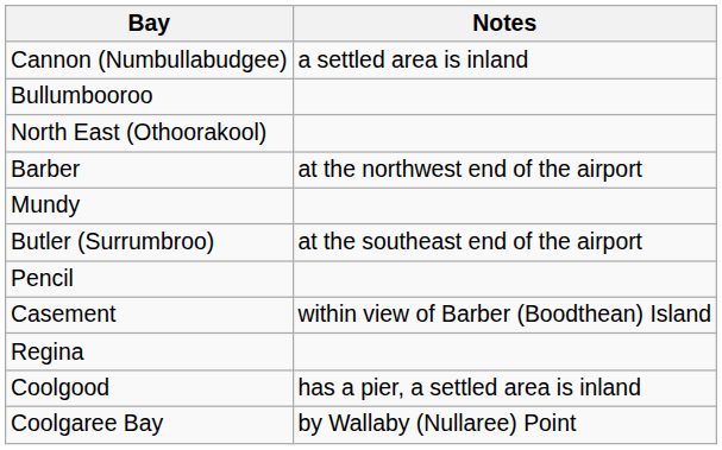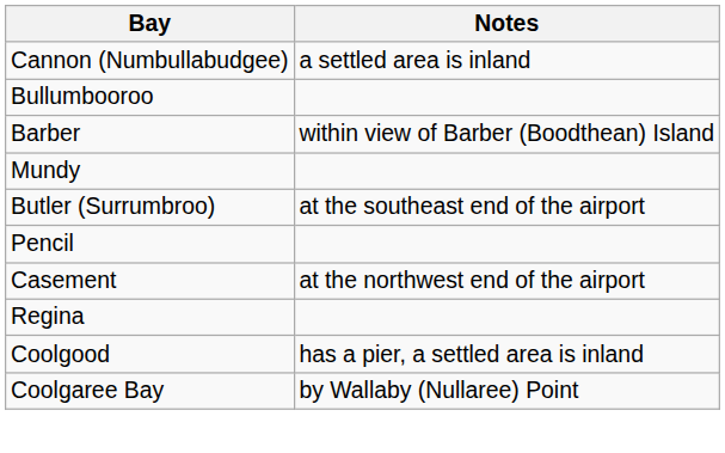 <table class="wikitable">
 <tr>
 <th scope="col">Bay</th>
 <th scope="col">Notes</th>
 </tr>
 <tr>
 <td>Cannon (Numbullabudgee)</td>
 <td>a settled area is inland</td>
 </tr>
 <tr>
 <td>Bullumbooroo</td>
 <td></td>
 </tr>
 <tr>
-<td>North East (Othoorakool)</td>
-<td></td>
-</tr>
-<tr>
 <td>Barber</td>
-<td>at the northwest end of the airport</td>
+<td>within view of Barber (Boodthean) Island</td>
 </tr>
 <tr>
 <td>Mundy</td>
 <td></td>
 </tr>
 <tr>
 <td>Butler (Surrumbroo)</td>
 <td>at the southeast end of the airport</td>
 </tr>
 <tr>
 <td>Pencil</td>
 <td></td>
 </tr>
 <tr>
 <td>Casement</td>
-<td>within view of Barber (Boodthean) Island</td>
+<td>at the northwest end of the airport</td>
 </tr>
 <tr>
 <td>Regina</td>
 <td></td>
 </tr>
 <tr>
 <td>Coolgood</td>
 <td>has a pier, a settled area is inland</td>
 </tr>
 <tr>
 <td>Coolgaree Bay</td>
 <td>by Wallaby (Nullaree) Point</td>
 </tr>
 </table>
